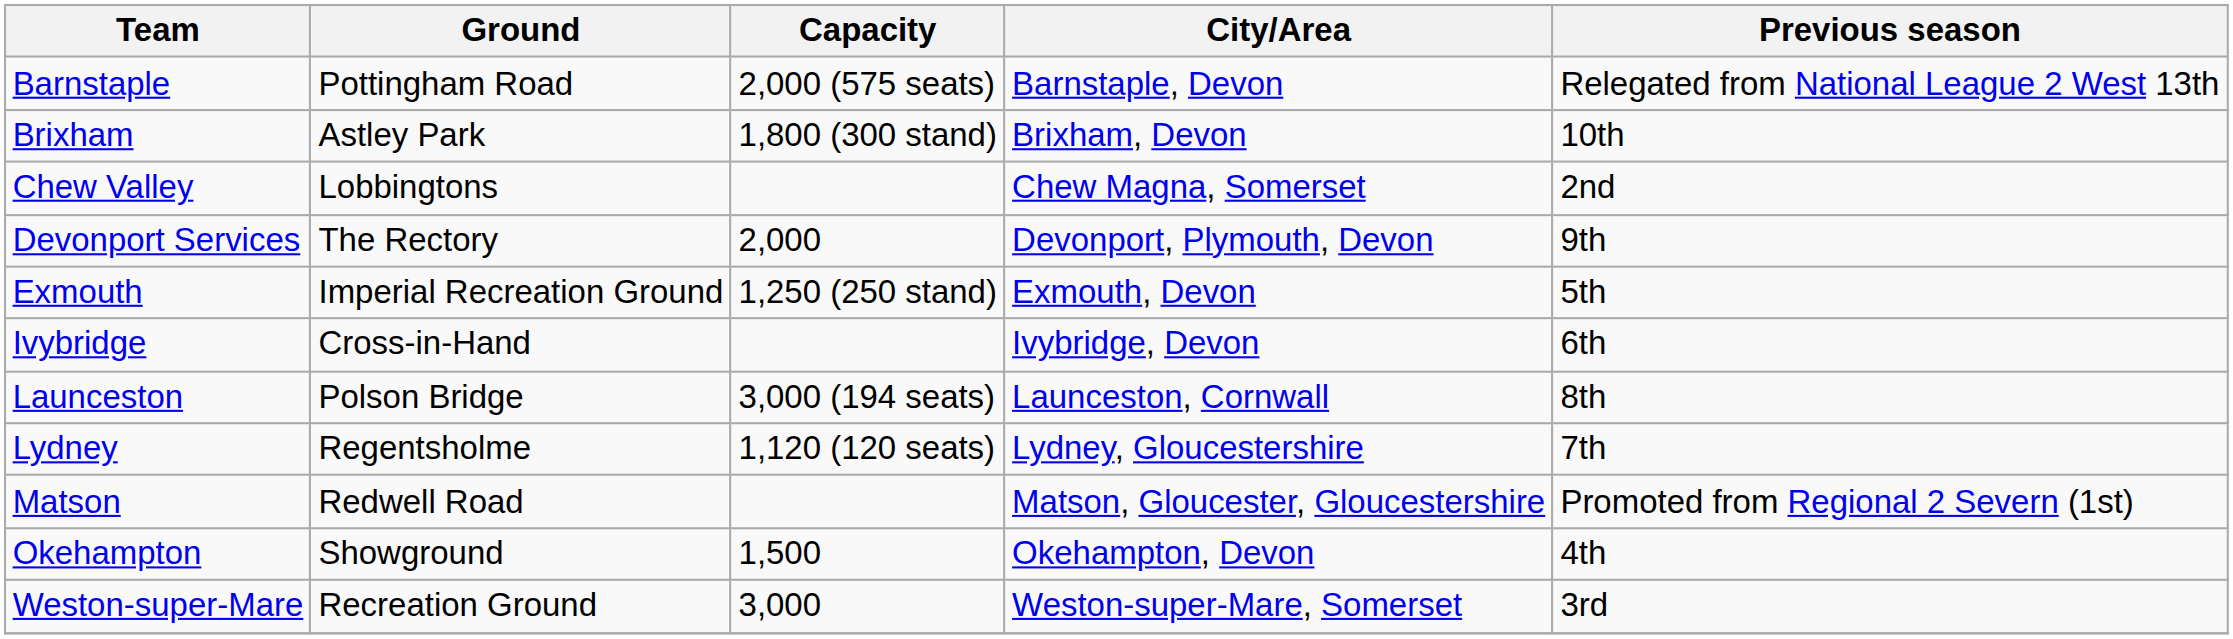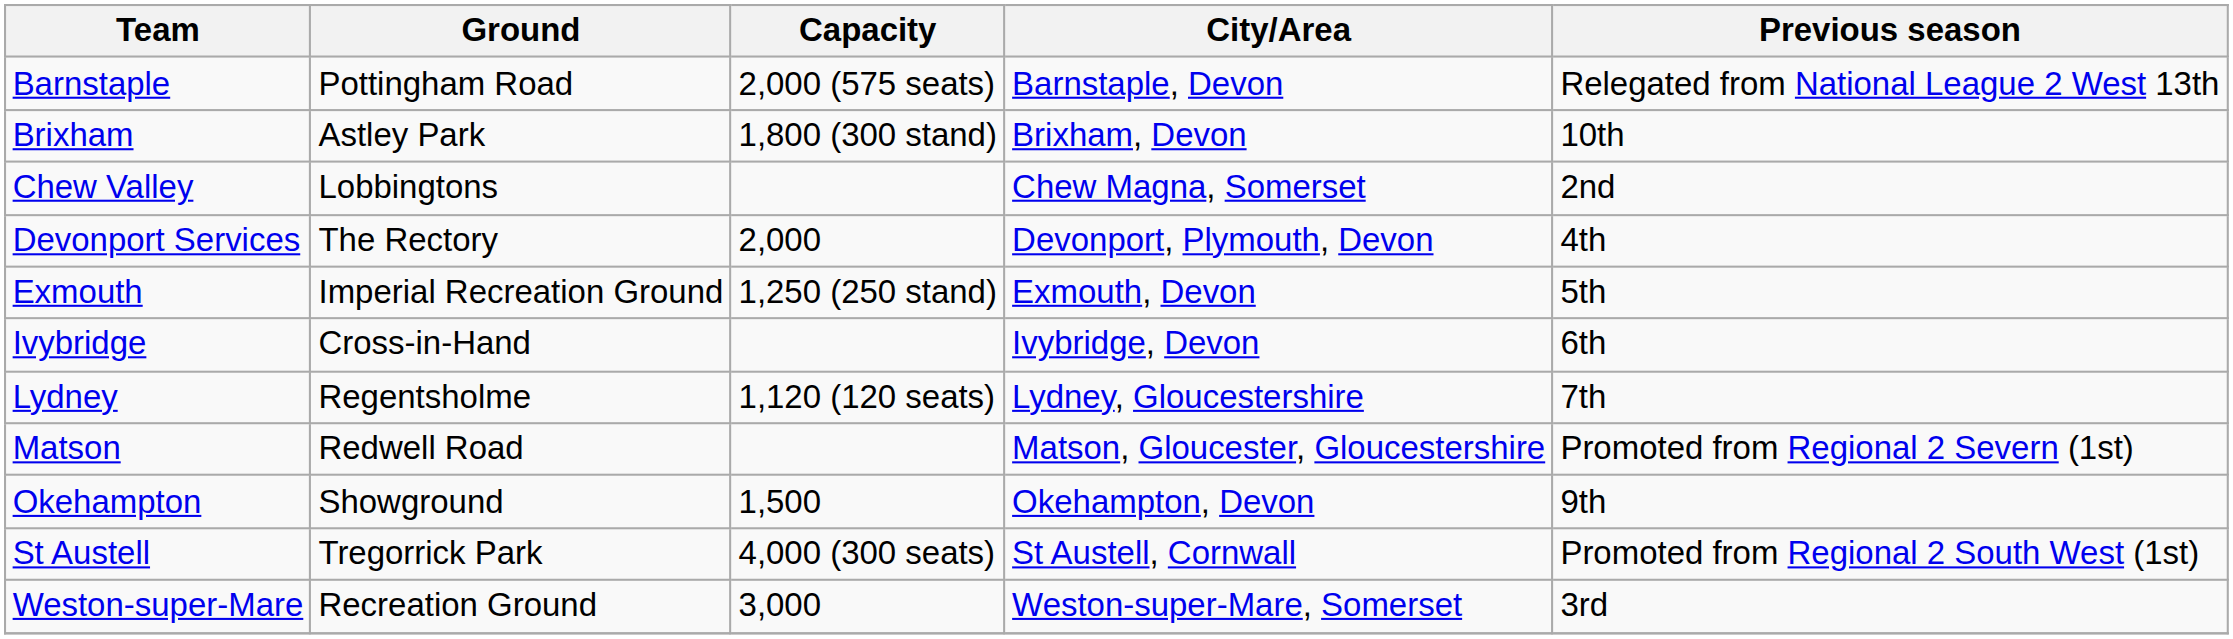 <table class="wikitable sortable">
 <tr>
 <th>Team</th>
 <th>Ground</th>
 <th>Capacity</th>
 <th>City/Area</th>
 <th>Previous season</th>
 </tr>
 <tr>
 <td><a href='#'>Barnstaple</a></td>
 <td>Pottingham Road</td>
 <td>2,000 (575 seats)</td>
 <td><a href='#'>Barnstaple</a>, <a href='#'>Devon</a></td>
 <td>Relegated from <a href='#'>National League 2 West</a> 13th</td>
 </tr>
 <tr>
 <td><a href='#'>Brixham</a></td>
 <td>Astley Park</td>
 <td>1,800 (300 stand)</td>
 <td><a href='#'>Brixham</a>, <a href='#'>Devon</a></td>
 <td>10th</td>
 </tr>
 <tr>
 <td><a href='#'>Chew Valley</a></td>
 <td>Lobbingtons</td>
 <td></td>
 <td><a href='#'>Chew Magna</a>, <a href='#'>Somerset</a></td>
 <td>2nd</td>
 </tr>
 <tr>
 <td><a href='#'>Devonport Services</a></td>
 <td>The Rectory</td>
 <td>2,000</td>
 <td><a href='#'>Devonport</a>, <a href='#'>Plymouth</a>, <a href='#'>Devon</a></td>
-<td>9th</td>
+<td>4th</td>
 </tr>
 <tr>
 <td><a href='#'>Exmouth</a></td>
 <td>Imperial Recreation Ground</td>
 <td>1,250 (250 stand)</td>
 <td><a href='#'>Exmouth</a>, <a href='#'>Devon</a></td>
 <td>5th</td>
 </tr>
 <tr>
 <td><a href='#'>Ivybridge</a></td>
 <td>Cross-in-Hand</td>
 <td></td>
 <td><a href='#'>Ivybridge</a>, <a href='#'>Devon</a></td>
 <td>6th</td>
-</tr>
-<tr>
-<td><a href='#'>Launceston</a></td>
-<td>Polson Bridge</td>
-<td>3,000 (194 seats)</td>
-<td><a href='#'>Launceston</a>, <a href='#'>Cornwall</a></td>
-<td>8th</td>
 </tr>
 <tr>
 <td><a href='#'>Lydney</a></td>
 <td>Regentsholme</td>
 <td>1,120 (120 seats)</td>
 <td><a href='#'>Lydney</a>, <a href='#'>Gloucestershire</a></td>
 <td>7th</td>
 </tr>
 <tr>
 <td><a href='#'>Matson</a></td>
 <td>Redwell Road</td>
 <td></td>
 <td><a href='#'>Matson</a>, <a href='#'>Gloucester</a>, <a href='#'>Gloucestershire</a></td>
 <td>Promoted from <a href='#'>Regional 2 Severn</a> (1st)</td>
 </tr>
 <tr>
 <td><a href='#'>Okehampton</a></td>
 <td>Showground</td>
 <td>1,500</td>
 <td><a href='#'>Okehampton</a>, <a href='#'>Devon</a></td>
-<td>4th</td>
+<td>9th</td>
+</tr>
+<tr>
+<td><a href='#'>St Austell</a></td>
+<td>Tregorrick Park</td>
+<td>4,000 (300 seats)</td>
+<td><a href='#'>St Austell</a>, <a href='#'>Cornwall</a></td>
+<td>Promoted from <a href='#'>Regional 2 South West</a> (1st)</td>
 </tr>
 <tr>
 <td><a href='#'>Weston-super-Mare</a></td>
 <td>Recreation Ground</td>
 <td>3,000</td>
 <td><a href='#'>Weston-super-Mare</a>, <a href='#'>Somerset</a></td>
 <td>3rd</td>
 </tr>
 <tr>
 </tr>
 </table>
